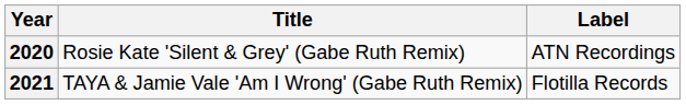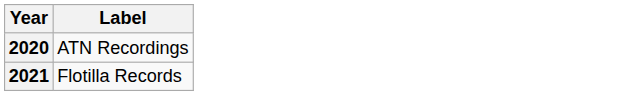 <table class="wikitable plainrowheaders" style="text-align:left;">
 <tr>
 <th scope="col">Year</th>
-<th scope="col">Title</th>
 <th scope="col">Label</th>
 </tr>
 <tr>
 <th scope="row">2020</th>
-<td>Rosie Kate 'Silent & Grey' (Gabe Ruth Remix)</td>
 <td>ATN Recordings</td>
 </tr>
 <tr>
 <th scope="row">2021</th>
-<td>TAYA & Jamie Vale 'Am I Wrong' (Gabe Ruth Remix)</td>
 <td>Flotilla Records</td>
 </tr>
 </table>
